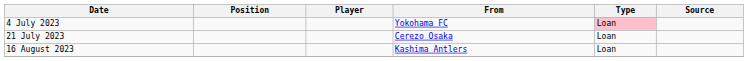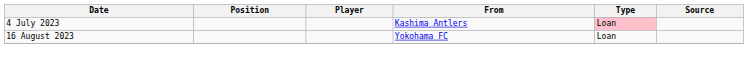 <table class="wikitable sortable" style="width:90%; text-align:center; font-size:95%; text-align:left;">
 <tr>
 <th>Date</th>
 <th>Position</th>
 <th>Player</th>
 <th>From</th>
 <th>Type</th>
 <th>Source</th>
 </tr>
 <tr>
 <td>4 July 2023</td>
 <td></td>
 <td></td>
-<td> <a href='#'>Yokohama FC</a></td>
+<td> <a href='#'>Kashima Antlers</a></td>
 <td style="background: pink;">Loan</td>
-<td></td>
-</tr>
-<tr>
-<td>21 July 2023</td>
-<td></td>
-<td></td>
-<td> <a href='#'>Cerezo Osaka</a></td>
-<td>Loan</td>
 <td></td>
 </tr>
 <tr>
 <td>16 August 2023</td>
 <td></td>
 <td></td>
-<td> <a href='#'>Kashima Antlers</a></td>
+<td> <a href='#'>Yokohama FC</a></td>
 <td>Loan</td>
 <td></td>
 </tr>
 <tr>
 </tr>
 </table>
